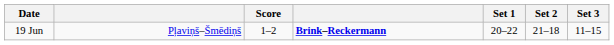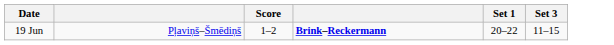 <table class="wikitable" style="text-align: center; font-size:90% ">
 <tr>
 <th width="60">Date</th>
 <th align="right" width="250"></th>
 <th width="60">Score</th>
 <th align="left" width="250"></th>
 <th width="50">Set 1</th>
-<th width="50">Set 2</th>
 <th width="50">Set 3</th>
 </tr>
 <tr>
 <td>19 Jun</td>
 <td align=right><a href='#'>Pļaviņš</a>–<a href='#'>Šmēdiņš</a> </td>
 <td align=center>1–2</td>
 <td align=left><strong> <a href='#'>Brink</a>–<a href='#'>Reckermann</a> </strong></td>
 <td>20–22</td>
-<td>21–18</td>
 <td>11–15</td>
 </tr>
 </table>
